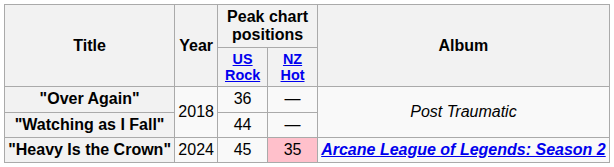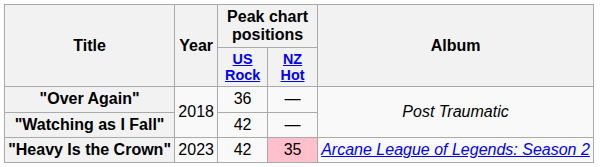 <table class="wikitable plainrowheaders" style="text-align:center;">
 <tr>
 <th scope="col" rowspan="2">Title</th>
 <th scope="col" rowspan="2">Year</th>
 <th scope="col" colspan="2">Peak chart positions</th>
 <th scope="col" rowspan="2">Album</th>
 </tr>
 <tr>
 <th scope="col" style="width:3em;font-size:90%;"><a href='#'>US<br>Rock</a><br></th>
 <th scope="col" style="width:3em;font-size:90%;"><a href='#'>NZ<br>Hot</a><br></th>
 </tr>
 <tr>
 <th scope="row">"Over Again"</th>
 <td rowspan="2">2018</td>
 <td>36</td>
 <td>—</td>
 <td rowspan="2"><em>Post Traumatic</em></td>
 </tr>
 <tr>
 <th scope="row">"Watching as I Fall"</th>
-<td>44</td>
+<td>42</td>
 <td>—</td>
 </tr>
 <tr>
 <th scope="row">"Heavy Is the Crown"<br></th>
-<td>2024</td>
-<td>45</td>
+<td>2023</td>
+<td>42</td>
 <td style="background: pink;">35</td>
-<td><strong><em><a href='#'>Arcane League of Legends: Season 2</a></em></strong></td>
+<td><em><a href='#'>Arcane League of Legends: Season 2</a></em></td>
 </tr>
 </table>
